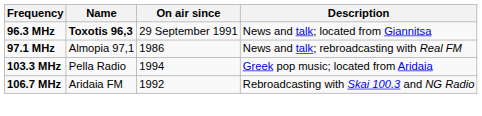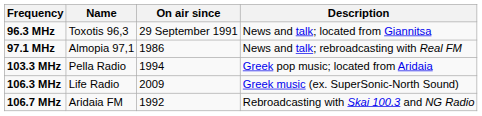 <table class="wikitable">
 <tr>
 <th>Frequency</th>
 <th>Name</th>
 <th>On air since</th>
 <th>Description</th>
 </tr>
 <tr>
 <td><strong>96.3 MHz</strong></td>
-<td><strong>Toxotis 96,3</strong></td>
+<td>Toxotis 96,3</td>
 <td>29 September 1991</td>
 <td>News and <a href='#'>talk</a>; located from <a href='#'>Giannitsa</a></td>
 </tr>
 <tr>
 <td><strong>97.1 MHz</strong></td>
 <td>Almopia 97,1</td>
 <td>1986</td>
 <td>News and <a href='#'>talk</a>; rebroadcasting with <em>Real FM</em></td>
 </tr>
 <tr>
 <td><strong>103.3 MHz</strong></td>
 <td>Pella Radio</td>
 <td>1994</td>
 <td><a href='#'>Greek</a> pop music; located from <a href='#'>Aridaia</a></td>
 </tr>
 <tr>
+<td><strong>106.3 MHz</strong></td>
+<td>Life Radio</td>
+<td>2009</td>
+<td><a href='#'>Greek music</a> (ex. SuperSonic-North Sound)</td>
+</tr>
+<tr>
 <td><strong>106.7 MHz</strong></td>
 <td>Aridaia FM</td>
 <td>1992</td>
 <td>Rebroadcasting with <em><a href='#'>Skai 100.3</a></em> and <em>NG Radio</em></td>
 </tr>
 </table>
